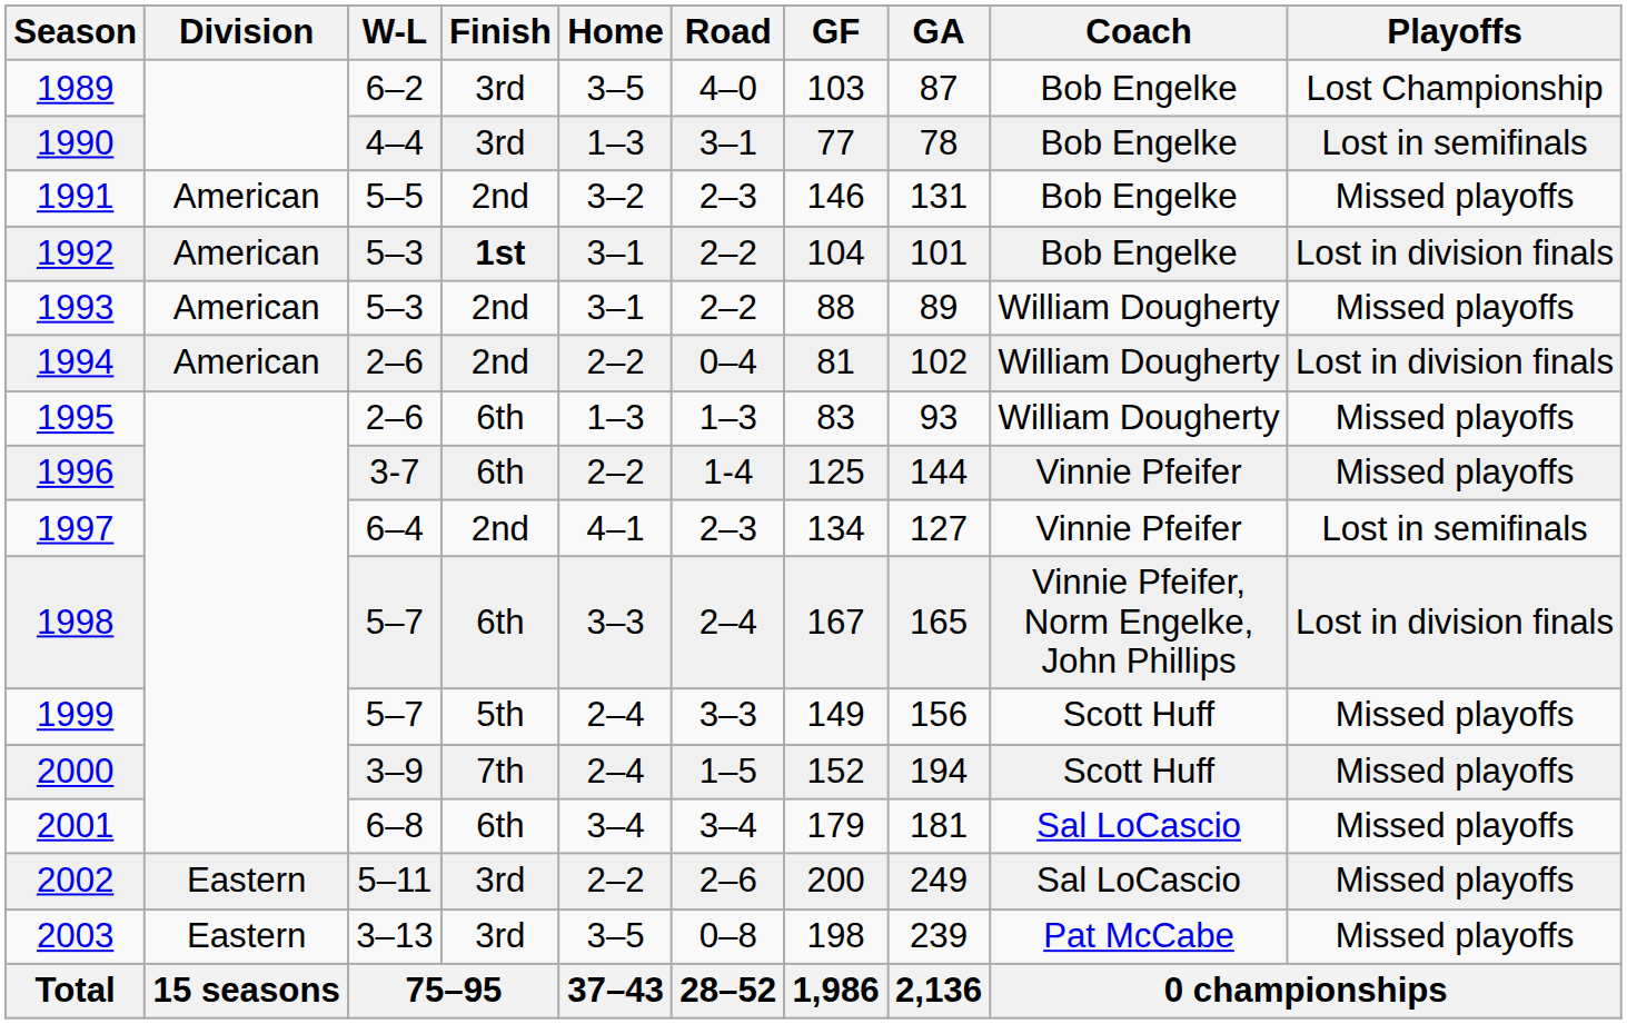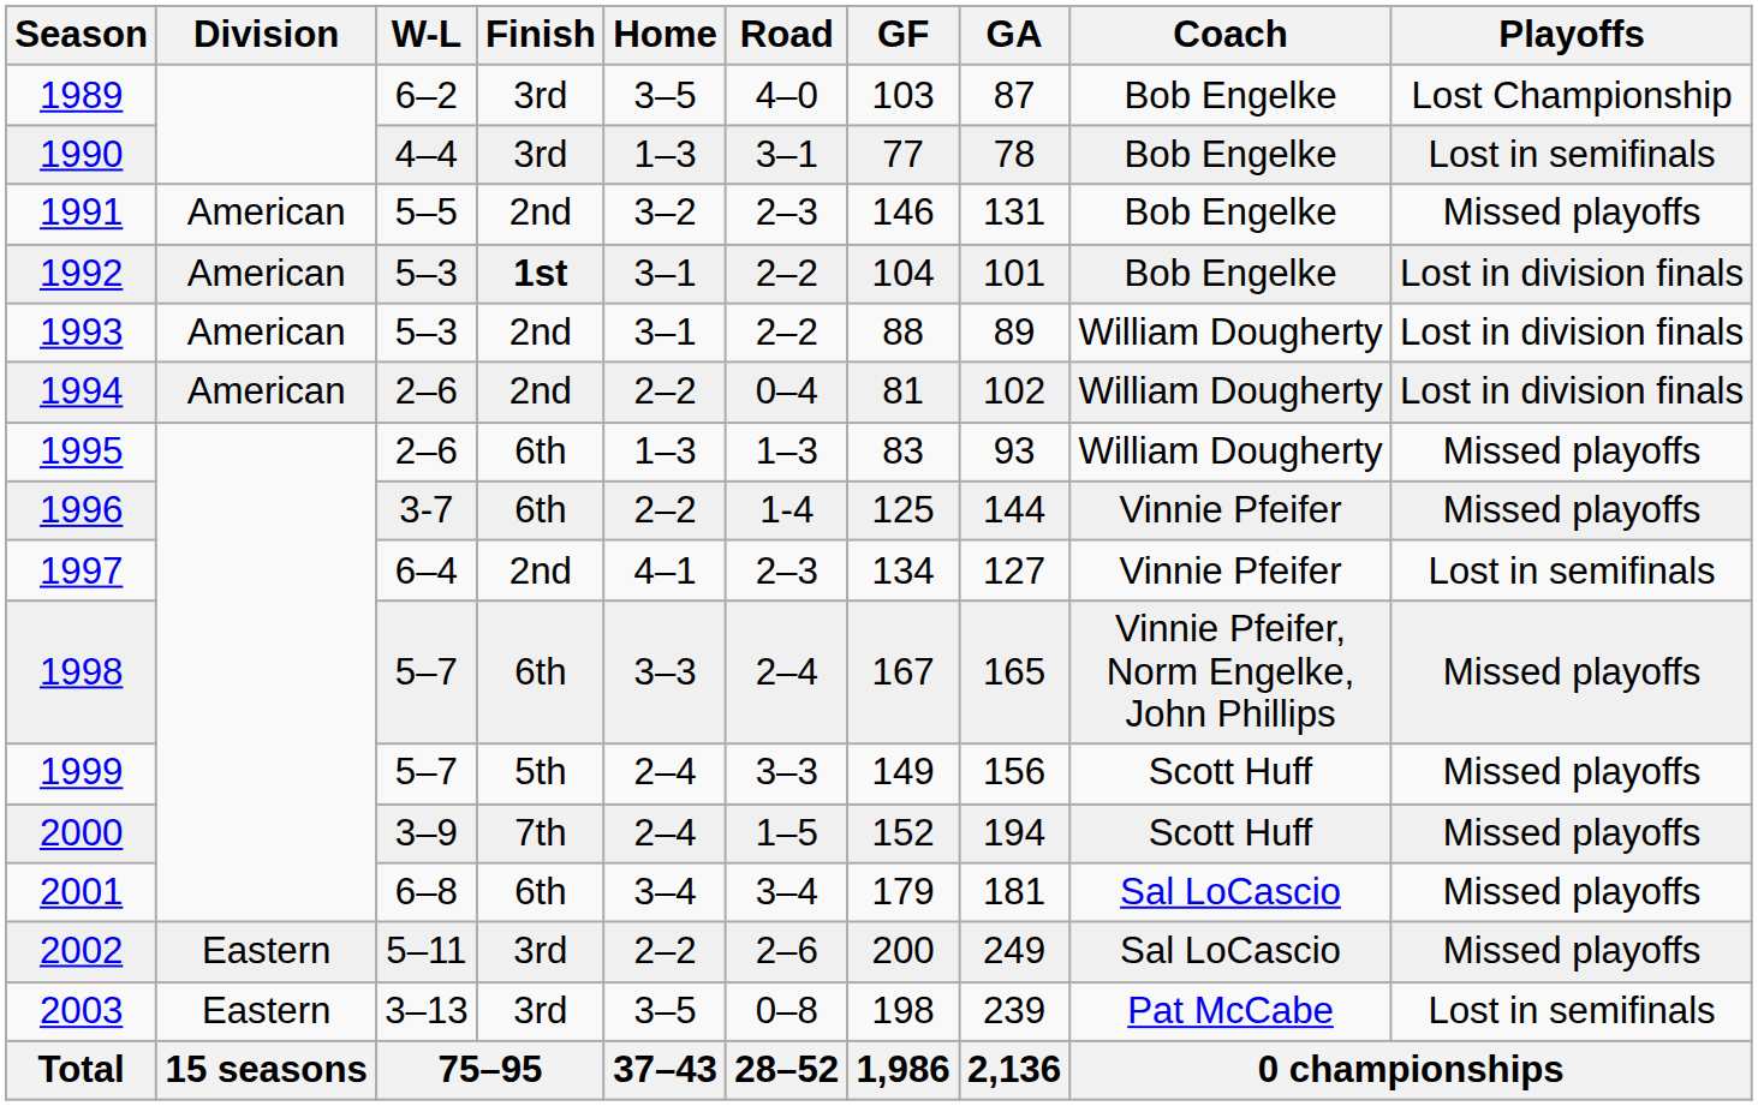 <table class="wikitable">
 <tr>
 <th>Season</th>
 <th>Division</th>
 <th>W-L</th>
 <th>Finish</th>
 <th>Home</th>
 <th>Road</th>
 <th>GF</th>
 <th>GA</th>
 <th>Coach</th>
 <th>Playoffs</th>
 </tr>
 <tr ALIGN=center>
 <td><a href='#'>1989</a></td>
 <td rowspan="2"></td>
 <td>6–2</td>
 <td>3rd</td>
 <td>3–5</td>
 <td>4–0</td>
 <td>103</td>
 <td>87</td>
 <td>Bob Engelke</td>
 <td>Lost Championship</td>
 </tr>
 <tr ALIGN=center bgcolor="#f0f0f0">
 <td><a href='#'>1990</a></td>
 <td>4–4</td>
 <td>3rd</td>
 <td>1–3</td>
 <td>3–1</td>
 <td>77</td>
 <td>78</td>
 <td>Bob Engelke</td>
 <td>Lost in semifinals</td>
 </tr>
 <tr ALIGN=center>
 <td><a href='#'>1991</a></td>
 <td>American</td>
 <td>5–5</td>
 <td>2nd</td>
 <td>3–2</td>
 <td>2–3</td>
 <td>146</td>
 <td>131</td>
 <td>Bob Engelke</td>
 <td>Missed playoffs</td>
 </tr>
 <tr ALIGN=center bgcolor="#f0f0f0">
 <td><a href='#'>1992</a></td>
 <td>American</td>
 <td>5–3</td>
 <td><strong>1st</strong></td>
 <td>3–1</td>
 <td>2–2</td>
 <td>104</td>
 <td>101</td>
 <td>Bob Engelke</td>
 <td>Lost in division finals</td>
 </tr>
 <tr ALIGN=center>
 <td><a href='#'>1993</a></td>
 <td>American</td>
 <td>5–3</td>
 <td>2nd</td>
 <td>3–1</td>
 <td>2–2</td>
 <td>88</td>
 <td>89</td>
 <td>William Dougherty</td>
-<td>Missed playoffs</td>
+<td>Lost in division finals</td>
 </tr>
 <tr ALIGN=center bgcolor="#f0f0f0">
 <td><a href='#'>1994</a></td>
 <td>American</td>
 <td>2–6</td>
 <td>2nd</td>
 <td>2–2</td>
 <td>0–4</td>
 <td>81</td>
 <td>102</td>
 <td>William Dougherty</td>
 <td>Lost in division finals</td>
 </tr>
 <tr ALIGN=center>
 <td><a href='#'>1995</a></td>
 <td rowspan="7"></td>
 <td>2–6</td>
 <td>6th</td>
 <td>1–3</td>
 <td>1–3</td>
 <td>83</td>
 <td>93</td>
 <td>William Dougherty</td>
 <td>Missed playoffs</td>
 </tr>
 <tr ALIGN=center bgcolor="#f0f0f0">
 <td><a href='#'>1996</a></td>
 <td>3-7</td>
 <td>6th</td>
 <td>2–2</td>
 <td>1-4</td>
 <td>125</td>
 <td>144</td>
 <td>Vinnie Pfeifer</td>
 <td>Missed playoffs</td>
 </tr>
 <tr ALIGN=center>
 <td><a href='#'>1997</a></td>
 <td>6–4</td>
 <td>2nd</td>
 <td>4–1</td>
 <td>2–3</td>
 <td>134</td>
 <td>127</td>
 <td>Vinnie Pfeifer</td>
 <td>Lost in semifinals</td>
 </tr>
 <tr ALIGN=center bgcolor="#f0f0f0">
 <td><a href='#'>1998</a></td>
 <td>5–7</td>
 <td>6th</td>
 <td>3–3</td>
 <td>2–4</td>
 <td>167</td>
 <td>165</td>
 <td>Vinnie Pfeifer,<br>Norm Engelke,<br>John Phillips</td>
-<td>Lost in division finals</td>
+<td>Missed playoffs</td>
 </tr>
 <tr ALIGN=center>
 <td><a href='#'>1999</a></td>
 <td>5–7</td>
 <td>5th</td>
 <td>2–4</td>
 <td>3–3</td>
 <td>149</td>
 <td>156</td>
 <td>Scott Huff</td>
 <td>Missed playoffs</td>
 </tr>
 <tr ALIGN=center bgcolor="#f0f0f0">
 <td><a href='#'>2000</a></td>
 <td>3–9</td>
 <td>7th</td>
 <td>2–4</td>
 <td>1–5</td>
 <td>152</td>
 <td>194</td>
 <td>Scott Huff</td>
 <td>Missed playoffs</td>
 </tr>
 <tr ALIGN=center>
 <td><a href='#'>2001</a></td>
 <td>6–8</td>
 <td>6th</td>
 <td>3–4</td>
 <td>3–4</td>
 <td>179</td>
 <td>181</td>
 <td><a href='#'>Sal LoCascio</a></td>
 <td>Missed playoffs</td>
 </tr>
 <tr ALIGN=center bgcolor="#f0f0f0">
 <td><a href='#'>2002</a></td>
 <td>Eastern</td>
 <td>5–11</td>
 <td>3rd</td>
 <td>2–2</td>
 <td>2–6</td>
 <td>200</td>
 <td>249</td>
 <td>Sal LoCascio</td>
 <td>Missed playoffs</td>
 </tr>
 <tr ALIGN=center>
 <td><a href='#'>2003</a></td>
 <td>Eastern</td>
 <td>3–13</td>
 <td>3rd</td>
 <td>3–5</td>
 <td>0–8</td>
 <td>198</td>
 <td>239</td>
 <td><a href='#'>Pat McCabe</a></td>
-<td>Missed playoffs</td>
+<td>Lost in semifinals</td>
 </tr>
 <tr ALIGN=center bgcolor="#e0e0e0">
 <th>Total</th>
 <th>15 seasons</th>
 <th colspan="2">75–95</th>
 <th>37–43</th>
 <th>28–52</th>
 <th>1,986</th>
 <th>2,136</th>
 <th colspan="2">0 championships</th>
 </tr>
 </table>
